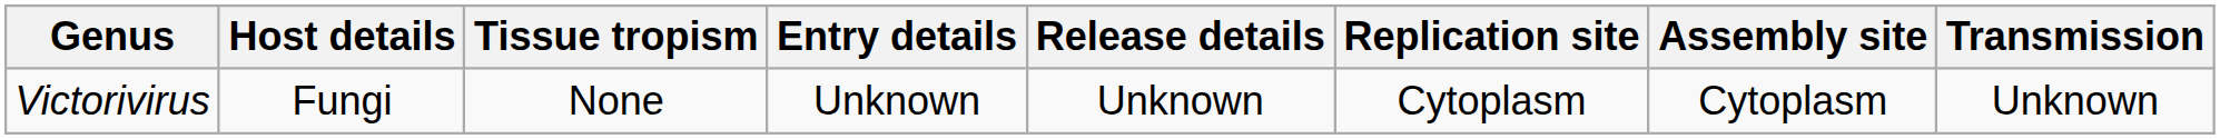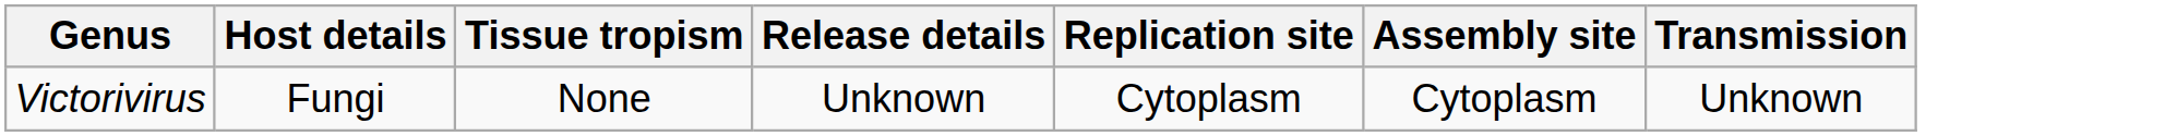 <table class="wikitable sortable" style="text-align:center">
 <tr>
 <th>Genus</th>
 <th>Host details</th>
 <th>Tissue tropism</th>
-<th>Entry details</th>
 <th>Release details</th>
 <th>Replication site</th>
 <th>Assembly site</th>
 <th>Transmission</th>
 </tr>
 <tr>
 <td><em>Victorivirus</em></td>
 <td>Fungi</td>
 <td>None</td>
 <td>Unknown</td>
-<td>Unknown</td>
 <td>Cytoplasm</td>
 <td>Cytoplasm</td>
 <td>Unknown</td>
 </tr>
 </table>
